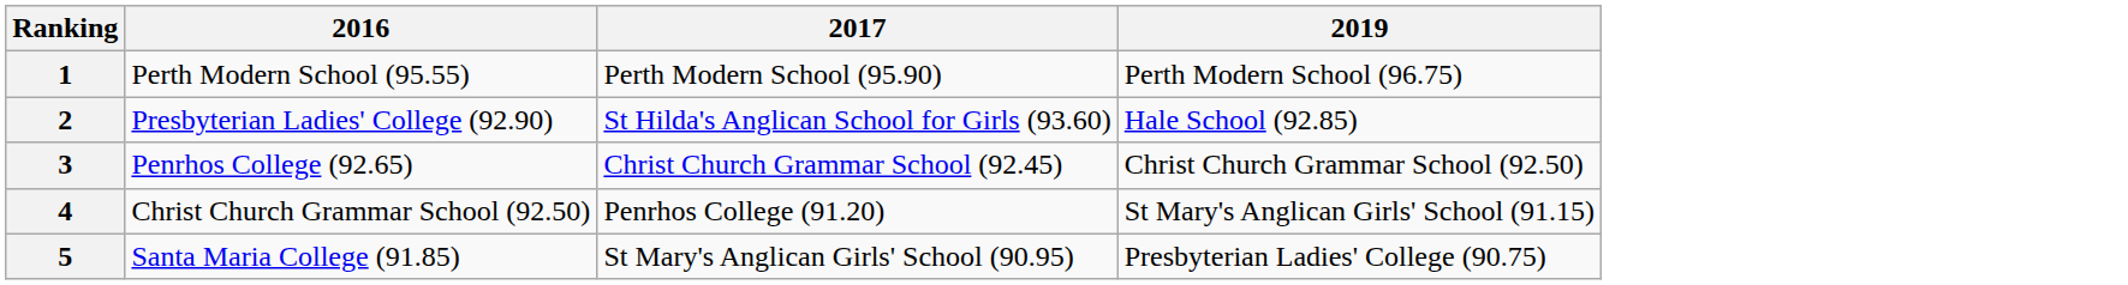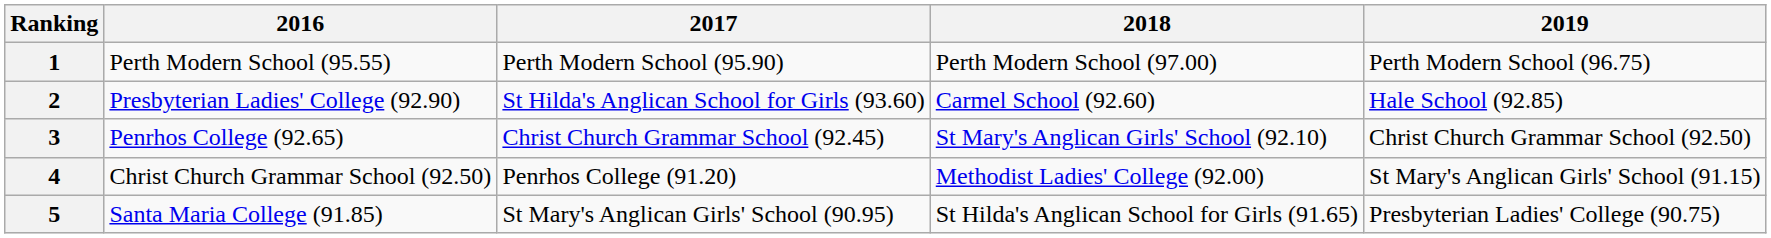 <table class="wikitable">
 <tr>
 <th>Ranking</th>
 <th>2016</th>
 <th>2017</th>
+<th>2018</th>
 <th>2019</th>
 </tr>
 <tr>
 <th>1</th>
 <td>Perth Modern School (95.55)</td>
 <td>Perth Modern School (95.90)</td>
+<td>Perth Modern School (97.00)</td>
 <td>Perth Modern School (96.75)</td>
 </tr>
 <tr>
 <th>2</th>
 <td><a href='#'>Presbyterian Ladies' College</a> (92.90)</td>
 <td><a href='#'>St Hilda's Anglican School for Girls</a> (93.60)</td>
+<td><a href='#'>Carmel School</a> (92.60)</td>
 <td><a href='#'>Hale School</a> (92.85)</td>
 </tr>
 <tr>
 <th>3</th>
 <td><a href='#'>Penrhos College</a> (92.65)</td>
 <td><a href='#'>Christ Church Grammar School</a> (92.45)</td>
+<td><a href='#'>St Mary's Anglican Girls' School</a> (92.10)</td>
 <td>Christ Church Grammar School (92.50)</td>
 </tr>
 <tr>
 <th>4</th>
 <td>Christ Church Grammar School (92.50)</td>
 <td>Penrhos College (91.20)</td>
+<td><a href='#'>Methodist Ladies' College</a> (92.00)</td>
 <td>St Mary's Anglican Girls' School (91.15)</td>
 </tr>
 <tr>
 <th>5</th>
 <td><a href='#'>Santa Maria College</a> (91.85)</td>
 <td>St Mary's Anglican Girls' School (90.95)</td>
+<td>St Hilda's Anglican School for Girls (91.65)</td>
 <td>Presbyterian Ladies' College (90.75)</td>
 </tr>
 </table>
